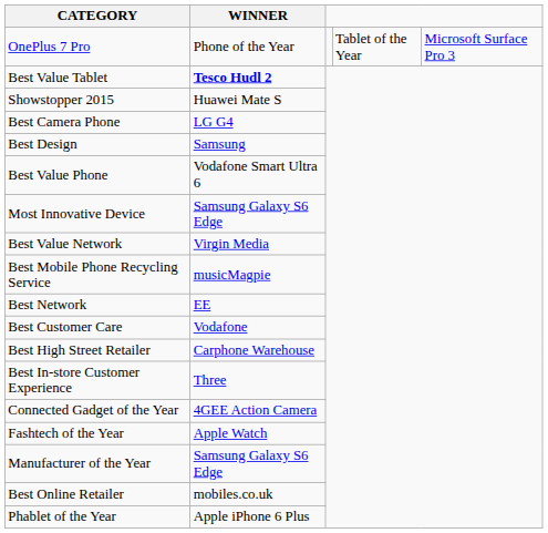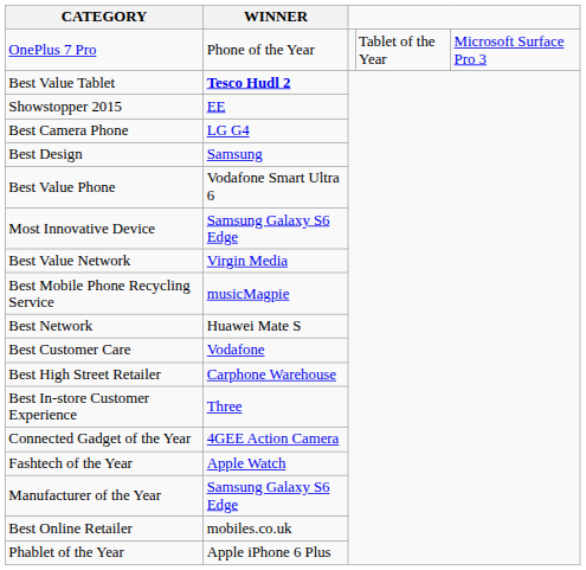 <table class="wikitable" border="1">
 <tr>
 <th>CATEGORY</th>
 <th>WINNER</th>
 </tr>
 <tr Phone of the Year 2019>
 <td><a href='#'>OnePlus 7 Pro</a></td>
 <td>Phone of the Year</td>
 <td></td>
 <td>Tablet of the Year</td>
 <td><a href='#'>Microsoft Surface Pro 3</a></td>
 </tr>
 <tr>
 <td>Best Value Tablet</td>
 <td><strong><a href='#'>Tesco Hudl 2</a></strong></td>
 </tr>
 <tr>
 <td>Showstopper 2015</td>
-<td>Huawei Mate S</td>
+<td><a href='#'>EE</a></td>
 </tr>
 <tr>
 <td>Best Camera Phone</td>
 <td><a href='#'>LG G4</a></td>
 </tr>
 <tr |->
 <td>Best Design</td>
 <td><a href='#'>Samsung</a></td>
 </tr>
 <tr>
 <td>Best Value Phone</td>
 <td>Vodafone Smart Ultra 6</td>
 </tr>
 <tr>
 <td>Most Innovative Device</td>
 <td><a href='#'>Samsung Galaxy S6 Edge</a></td>
 </tr>
 <tr>
 <td>Best Value Network</td>
 <td><a href='#'>Virgin Media</a></td>
 </tr>
 <tr>
 <td>Best Mobile Phone Recycling Service</td>
 <td><a href='#'>musicMagpie</a></td>
 </tr>
 <tr>
 <td>Best Network</td>
-<td><a href='#'>EE</a></td>
+<td>Huawei Mate S</td>
 </tr>
 <tr>
 <td>Best Customer Care</td>
 <td><a href='#'>Vodafone</a></td>
 </tr>
 <tr>
 <td>Best High Street Retailer</td>
 <td><a href='#'>Carphone Warehouse</a></td>
 </tr>
 <tr>
 <td>Best In-store Customer Experience</td>
 <td><a href='#'>Three</a></td>
 </tr>
 <tr>
 <td>Connected Gadget of the Year</td>
 <td><a href='#'>4GEE Action Camera</a></td>
 </tr>
 <tr>
 <td>Fashtech of the Year</td>
 <td><a href='#'>Apple Watch</a></td>
 </tr>
 <tr>
 <td>Manufacturer of the Year</td>
 <td><a href='#'>Samsung Galaxy S6 Edge</a></td>
 </tr>
 <tr>
 <td>Best Online Retailer</td>
 <td>mobiles.co.uk</td>
 </tr>
 <tr>
 <td>Phablet of the Year</td>
 <td>Apple iPhone 6 Plus</td>
 </tr>
 </table>
